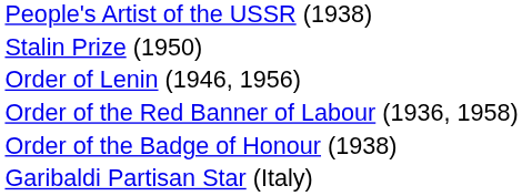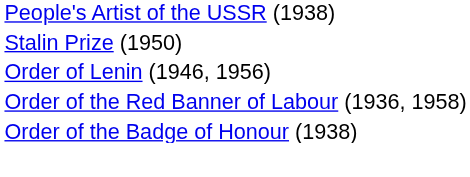 <table>
 <tr>
 <td></td>
 <td><a href='#'>People's Artist of the USSR</a> (1938)</td>
 </tr>
 <tr>
 <td></td>
 <td><a href='#'>Stalin Prize</a> (1950)</td>
 </tr>
 <tr>
 <td></td>
 <td><a href='#'>Order of Lenin</a> (1946, 1956)</td>
 </tr>
 <tr>
 <td></td>
 <td><a href='#'>Order of the Red Banner of Labour</a> (1936, 1958)</td>
 </tr>
 <tr>
 <td></td>
 <td><a href='#'>Order of the Badge of Honour</a> (1938)</td>
 </tr>
 <tr>
-<td></td>
-<td><a href='#'>Garibaldi Partisan Star</a> (Italy)</td>
-</tr>
-<tr>
 </tr>
 </table>
